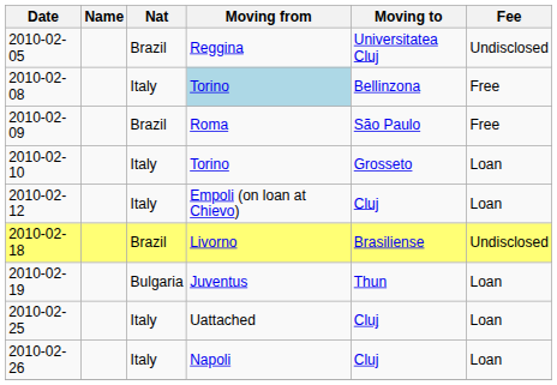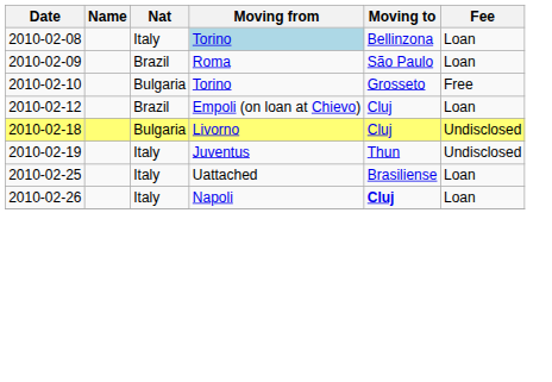 <table class="wikitable sortable">
 <tr>
 <th>Date</th>
 <th>Name</th>
 <th>Nat</th>
 <th>Moving from</th>
 <th>Moving to</th>
 <th>Fee</th>
 </tr>
 <tr>
-<td>2010-02-05</td>
-<td></td>
-<td>Brazil</td>
-<td><a href='#'>Reggina</a></td>
-<td> <a href='#'>Universitatea Cluj</a></td>
-<td>Undisclosed</td>
-</tr>
-<tr>
 <td>2010-02-08</td>
 <td></td>
 <td>Italy</td>
 <td style="background: lightblue;"><a href='#'>Torino</a></td>
 <td> <a href='#'>Bellinzona</a></td>
-<td>Free</td>
+<td>Loan</td>
 </tr>
 <tr>
 <td>2010-02-09</td>
 <td></td>
 <td>Brazil</td>
 <td><a href='#'>Roma</a></td>
 <td> <a href='#'>São Paulo</a></td>
-<td>Free</td>
+<td>Loan</td>
 </tr>
 <tr>
 <td>2010-02-10</td>
 <td></td>
-<td>Italy</td>
+<td>Bulgaria</td>
 <td><a href='#'>Torino</a></td>
 <td><a href='#'>Grosseto</a></td>
-<td>Loan</td>
+<td>Free</td>
 </tr>
 <tr>
 <td>2010-02-12</td>
 <td></td>
-<td>Italy</td>
+<td>Brazil</td>
 <td><a href='#'>Empoli</a> (on loan at <a href='#'>Chievo</a>)</td>
 <td> <a href='#'>Cluj</a></td>
 <td>Loan</td>
 </tr>
 <tr style="background: #FFFF75;">
 <td>2010-02-18</td>
 <td></td>
-<td>Brazil</td>
+<td>Bulgaria</td>
 <td><a href='#'>Livorno</a></td>
-<td> <a href='#'>Brasiliense</a></td>
+<td> <a href='#'>Cluj</a></td>
 <td>Undisclosed</td>
 </tr>
 <tr>
 <td>2010-02-19</td>
 <td></td>
-<td>Bulgaria</td>
+<td>Italy</td>
 <td><a href='#'>Juventus</a></td>
 <td> <a href='#'>Thun</a></td>
-<td>Loan</td>
+<td>Undisclosed</td>
 </tr>
 <tr>
 <td>2010-02-25</td>
 <td></td>
 <td>Italy</td>
 <td>Uattached</td>
-<td> <a href='#'>Cluj</a></td>
+<td> <a href='#'>Brasiliense</a></td>
 <td>Loan</td>
 </tr>
 <tr>
 <td>2010-02-26</td>
 <td></td>
 <td>Italy</td>
 <td><a href='#'>Napoli</a></td>
-<td> <a href='#'>Cluj</a></td>
+<td><strong> <a href='#'>Cluj</a></strong></td>
 <td>Loan</td>
 </tr>
 <tr>
 </tr>
 </table>
